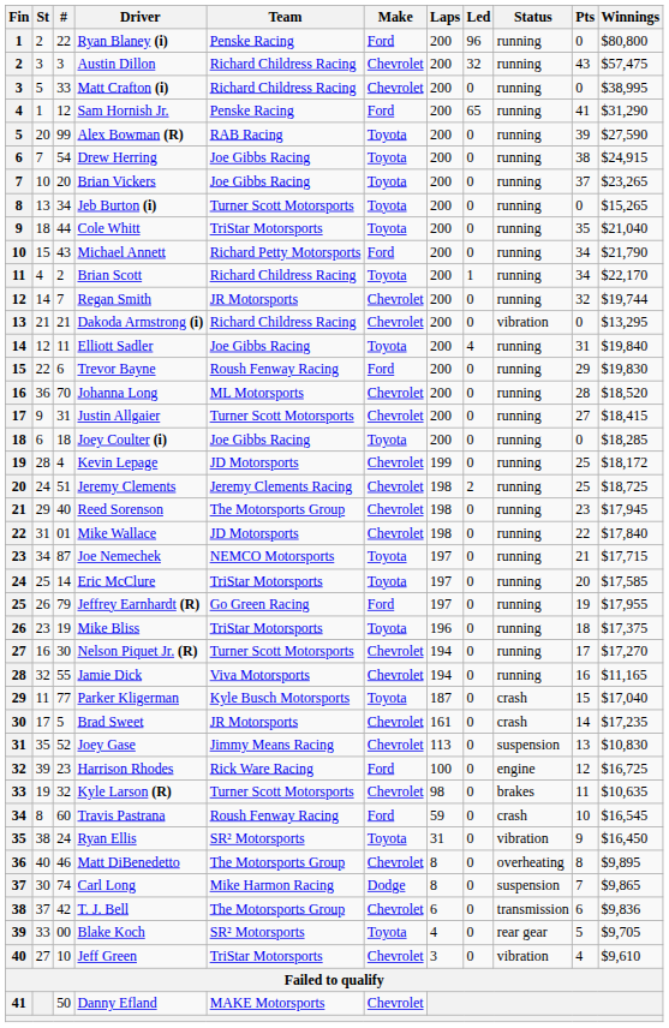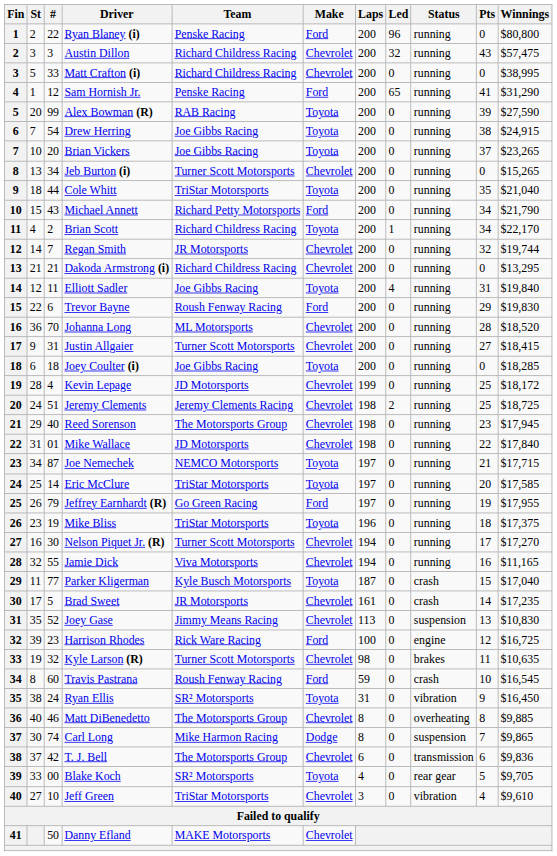 <table class="wikitable" style="font-size:95%">
 <tr>
 <th>Fin</th>
 <th>St</th>
 <th>#</th>
 <th>Driver</th>
 <th>Team</th>
 <th>Make</th>
 <th>Laps</th>
 <th>Led</th>
 <th>Status</th>
 <th>Pts</th>
 <th>Winnings</th>
 </tr>
 <tr>
 <th>1</th>
 <td>2</td>
 <td>22</td>
 <td><a href='#'>Ryan Blaney</a> <strong>(i)</strong></td>
 <td><a href='#'>Penske Racing</a></td>
 <td><a href='#'>Ford</a></td>
 <td>200</td>
 <td>96</td>
 <td>running</td>
 <td>0</td>
 <td>$80,800</td>
 </tr>
 <tr>
 <th>2</th>
 <td>3</td>
 <td>3</td>
 <td><a href='#'>Austin Dillon</a></td>
 <td><a href='#'>Richard Childress Racing</a></td>
 <td><a href='#'>Chevrolet</a></td>
 <td>200</td>
 <td>32</td>
 <td>running</td>
 <td>43</td>
 <td>$57,475</td>
 </tr>
 <tr>
 <th>3</th>
 <td>5</td>
 <td>33</td>
 <td><a href='#'>Matt Crafton</a> <strong>(i)</strong></td>
 <td><a href='#'>Richard Childress Racing</a></td>
 <td><a href='#'>Chevrolet</a></td>
 <td>200</td>
 <td>0</td>
 <td>running</td>
 <td>0</td>
 <td>$38,995</td>
 </tr>
 <tr>
 <th>4</th>
 <td>1</td>
 <td>12</td>
 <td><a href='#'>Sam Hornish Jr.</a></td>
 <td><a href='#'>Penske Racing</a></td>
 <td><a href='#'>Ford</a></td>
 <td>200</td>
 <td>65</td>
 <td>running</td>
 <td>41</td>
 <td>$31,290</td>
 </tr>
 <tr>
 <th>5</th>
 <td>20</td>
 <td>99</td>
 <td><a href='#'>Alex Bowman</a> <strong>(R)</strong></td>
 <td><a href='#'>RAB Racing</a></td>
 <td><a href='#'>Toyota</a></td>
 <td>200</td>
 <td>0</td>
 <td>running</td>
 <td>39</td>
 <td>$27,590</td>
 </tr>
 <tr>
 <th>6</th>
 <td>7</td>
 <td>54</td>
 <td><a href='#'>Drew Herring</a></td>
 <td><a href='#'>Joe Gibbs Racing</a></td>
 <td><a href='#'>Toyota</a></td>
 <td>200</td>
 <td>0</td>
 <td>running</td>
 <td>38</td>
 <td>$24,915</td>
 </tr>
 <tr>
 <th>7</th>
 <td>10</td>
 <td>20</td>
 <td><a href='#'>Brian Vickers</a></td>
 <td><a href='#'>Joe Gibbs Racing</a></td>
 <td><a href='#'>Toyota</a></td>
 <td>200</td>
 <td>0</td>
 <td>running</td>
 <td>37</td>
 <td>$23,265</td>
 </tr>
 <tr>
 <th>8</th>
 <td>13</td>
 <td>34</td>
 <td><a href='#'>Jeb Burton</a> <strong>(i)</strong></td>
 <td><a href='#'>Turner Scott Motorsports</a></td>
-<td><a href='#'>Toyota</a></td>
+<td><a href='#'>Chevrolet</a></td>
 <td>200</td>
 <td>0</td>
 <td>running</td>
 <td>0</td>
 <td>$15,265</td>
 </tr>
 <tr>
 <th>9</th>
 <td>18</td>
 <td>44</td>
 <td><a href='#'>Cole Whitt</a></td>
 <td><a href='#'>TriStar Motorsports</a></td>
 <td><a href='#'>Toyota</a></td>
 <td>200</td>
 <td>0</td>
 <td>running</td>
 <td>35</td>
 <td>$21,040</td>
 </tr>
 <tr>
 <th>10</th>
 <td>15</td>
 <td>43</td>
 <td><a href='#'>Michael Annett</a></td>
 <td><a href='#'>Richard Petty Motorsports</a></td>
 <td><a href='#'>Ford</a></td>
 <td>200</td>
 <td>0</td>
 <td>running</td>
 <td>34</td>
 <td>$21,790</td>
 </tr>
 <tr>
 <th>11</th>
 <td>4</td>
 <td>2</td>
 <td><a href='#'>Brian Scott</a></td>
 <td><a href='#'>Richard Childress Racing</a></td>
 <td><a href='#'>Toyota</a></td>
 <td>200</td>
 <td>1</td>
 <td>running</td>
 <td>34</td>
 <td>$22,170</td>
 </tr>
 <tr>
 <th>12</th>
 <td>14</td>
 <td>7</td>
 <td><a href='#'>Regan Smith</a></td>
 <td><a href='#'>JR Motorsports</a></td>
 <td><a href='#'>Chevrolet</a></td>
 <td>200</td>
 <td>0</td>
 <td>running</td>
 <td>32</td>
 <td>$19,744</td>
 </tr>
 <tr>
 <th>13</th>
 <td>21</td>
 <td>21</td>
 <td><a href='#'>Dakoda Armstrong</a> <strong>(i)</strong></td>
 <td><a href='#'>Richard Childress Racing</a></td>
 <td><a href='#'>Chevrolet</a></td>
 <td>200</td>
 <td>0</td>
-<td>vibration</td>
+<td>running</td>
 <td>0</td>
 <td>$13,295</td>
 </tr>
 <tr>
 <th>14</th>
 <td>12</td>
 <td>11</td>
 <td><a href='#'>Elliott Sadler</a></td>
 <td><a href='#'>Joe Gibbs Racing</a></td>
 <td><a href='#'>Toyota</a></td>
 <td>200</td>
 <td>4</td>
 <td>running</td>
 <td>31</td>
 <td>$19,840</td>
 </tr>
 <tr>
 <th>15</th>
 <td>22</td>
 <td>6</td>
 <td><a href='#'>Trevor Bayne</a></td>
 <td><a href='#'>Roush Fenway Racing</a></td>
 <td><a href='#'>Ford</a></td>
 <td>200</td>
 <td>0</td>
 <td>running</td>
 <td>29</td>
 <td>$19,830</td>
 </tr>
 <tr>
 <th>16</th>
 <td>36</td>
 <td>70</td>
 <td><a href='#'>Johanna Long</a></td>
 <td><a href='#'>ML Motorsports</a></td>
 <td><a href='#'>Chevrolet</a></td>
 <td>200</td>
 <td>0</td>
 <td>running</td>
 <td>28</td>
 <td>$18,520</td>
 </tr>
 <tr>
 <th>17</th>
 <td>9</td>
 <td>31</td>
 <td><a href='#'>Justin Allgaier</a></td>
 <td><a href='#'>Turner Scott Motorsports</a></td>
 <td><a href='#'>Chevrolet</a></td>
 <td>200</td>
 <td>0</td>
 <td>running</td>
 <td>27</td>
 <td>$18,415</td>
 </tr>
 <tr>
 <th>18</th>
 <td>6</td>
 <td>18</td>
 <td><a href='#'>Joey Coulter</a> <strong>(i)</strong></td>
 <td><a href='#'>Joe Gibbs Racing</a></td>
 <td><a href='#'>Toyota</a></td>
 <td>200</td>
 <td>0</td>
 <td>running</td>
 <td>0</td>
 <td>$18,285</td>
 </tr>
 <tr>
 <th>19</th>
 <td>28</td>
 <td>4</td>
 <td><a href='#'>Kevin Lepage</a></td>
 <td><a href='#'>JD Motorsports</a></td>
 <td><a href='#'>Chevrolet</a></td>
 <td>199</td>
 <td>0</td>
 <td>running</td>
 <td>25</td>
 <td>$18,172</td>
 </tr>
 <tr>
 <th>20</th>
 <td>24</td>
 <td>51</td>
 <td><a href='#'>Jeremy Clements</a></td>
 <td><a href='#'>Jeremy Clements Racing</a></td>
 <td><a href='#'>Chevrolet</a></td>
 <td>198</td>
 <td>2</td>
 <td>running</td>
 <td>25</td>
 <td>$18,725</td>
 </tr>
 <tr>
 <th>21</th>
 <td>29</td>
 <td>40</td>
 <td><a href='#'>Reed Sorenson</a></td>
 <td><a href='#'>The Motorsports Group</a></td>
 <td><a href='#'>Chevrolet</a></td>
 <td>198</td>
 <td>0</td>
 <td>running</td>
 <td>23</td>
 <td>$17,945</td>
 </tr>
 <tr>
 <th>22</th>
 <td>31</td>
 <td>01</td>
 <td><a href='#'>Mike Wallace</a></td>
 <td><a href='#'>JD Motorsports</a></td>
 <td><a href='#'>Chevrolet</a></td>
 <td>198</td>
 <td>0</td>
 <td>running</td>
 <td>22</td>
 <td>$17,840</td>
 </tr>
 <tr>
 <th>23</th>
 <td>34</td>
 <td>87</td>
 <td><a href='#'>Joe Nemechek</a></td>
 <td><a href='#'>NEMCO Motorsports</a></td>
 <td><a href='#'>Toyota</a></td>
 <td>197</td>
 <td>0</td>
 <td>running</td>
 <td>21</td>
 <td>$17,715</td>
 </tr>
 <tr>
 <th>24</th>
 <td>25</td>
 <td>14</td>
 <td><a href='#'>Eric McClure</a></td>
 <td><a href='#'>TriStar Motorsports</a></td>
 <td><a href='#'>Toyota</a></td>
 <td>197</td>
 <td>0</td>
 <td>running</td>
 <td>20</td>
 <td>$17,585</td>
 </tr>
 <tr>
 <th>25</th>
 <td>26</td>
 <td>79</td>
 <td><a href='#'>Jeffrey Earnhardt</a> <strong>(R)</strong></td>
 <td><a href='#'>Go Green Racing</a></td>
 <td><a href='#'>Ford</a></td>
 <td>197</td>
 <td>0</td>
 <td>running</td>
 <td>19</td>
 <td>$17,955</td>
 </tr>
 <tr>
 <th>26</th>
 <td>23</td>
 <td>19</td>
 <td><a href='#'>Mike Bliss</a></td>
 <td><a href='#'>TriStar Motorsports</a></td>
 <td><a href='#'>Toyota</a></td>
 <td>196</td>
 <td>0</td>
 <td>running</td>
 <td>18</td>
 <td>$17,375</td>
 </tr>
 <tr>
 <th>27</th>
 <td>16</td>
 <td>30</td>
 <td><a href='#'>Nelson Piquet Jr.</a> <strong>(R)</strong></td>
 <td><a href='#'>Turner Scott Motorsports</a></td>
 <td><a href='#'>Chevrolet</a></td>
 <td>194</td>
 <td>0</td>
 <td>running</td>
 <td>17</td>
 <td>$17,270</td>
 </tr>
 <tr>
 <th>28</th>
 <td>32</td>
 <td>55</td>
 <td><a href='#'>Jamie Dick</a></td>
 <td><a href='#'>Viva Motorsports</a></td>
 <td><a href='#'>Chevrolet</a></td>
 <td>194</td>
 <td>0</td>
 <td>running</td>
 <td>16</td>
 <td>$11,165</td>
 </tr>
 <tr>
 <th>29</th>
 <td>11</td>
 <td>77</td>
 <td><a href='#'>Parker Kligerman</a></td>
 <td><a href='#'>Kyle Busch Motorsports</a></td>
 <td><a href='#'>Toyota</a></td>
 <td>187</td>
 <td>0</td>
 <td>crash</td>
 <td>15</td>
 <td>$17,040</td>
 </tr>
 <tr>
 <th>30</th>
 <td>17</td>
 <td>5</td>
 <td><a href='#'>Brad Sweet</a></td>
 <td><a href='#'>JR Motorsports</a></td>
 <td><a href='#'>Chevrolet</a></td>
 <td>161</td>
 <td>0</td>
 <td>crash</td>
 <td>14</td>
 <td>$17,235</td>
 </tr>
 <tr>
 <th>31</th>
 <td>35</td>
 <td>52</td>
 <td><a href='#'>Joey Gase</a></td>
 <td><a href='#'>Jimmy Means Racing</a></td>
 <td><a href='#'>Chevrolet</a></td>
 <td>113</td>
 <td>0</td>
 <td>suspension</td>
 <td>13</td>
 <td>$10,830</td>
 </tr>
 <tr>
 <th>32</th>
 <td>39</td>
 <td>23</td>
 <td><a href='#'>Harrison Rhodes</a></td>
 <td><a href='#'>Rick Ware Racing</a></td>
 <td><a href='#'>Ford</a></td>
 <td>100</td>
 <td>0</td>
 <td>engine</td>
 <td>12</td>
 <td>$16,725</td>
 </tr>
 <tr>
 <th>33</th>
 <td>19</td>
 <td>32</td>
 <td><a href='#'>Kyle Larson</a> <strong>(R)</strong></td>
 <td><a href='#'>Turner Scott Motorsports</a></td>
 <td><a href='#'>Chevrolet</a></td>
 <td>98</td>
 <td>0</td>
 <td>brakes</td>
 <td>11</td>
 <td>$10,635</td>
 </tr>
 <tr>
 <th>34</th>
 <td>8</td>
 <td>60</td>
 <td><a href='#'>Travis Pastrana</a></td>
 <td><a href='#'>Roush Fenway Racing</a></td>
 <td><a href='#'>Ford</a></td>
 <td>59</td>
 <td>0</td>
 <td>crash</td>
 <td>10</td>
 <td>$16,545</td>
 </tr>
 <tr>
 <th>35</th>
 <td>38</td>
 <td>24</td>
 <td><a href='#'>Ryan Ellis</a></td>
 <td><a href='#'>SR² Motorsports</a></td>
 <td><a href='#'>Toyota</a></td>
 <td>31</td>
 <td>0</td>
 <td>vibration</td>
 <td>9</td>
 <td>$16,450</td>
 </tr>
 <tr>
 <th>36</th>
 <td>40</td>
 <td>46</td>
 <td><a href='#'>Matt DiBenedetto</a></td>
 <td><a href='#'>The Motorsports Group</a></td>
 <td><a href='#'>Chevrolet</a></td>
 <td>8</td>
 <td>0</td>
 <td>overheating</td>
 <td>8</td>
-<td>$9,895</td>
+<td>$9,885</td>
 </tr>
 <tr>
 <th>37</th>
 <td>30</td>
 <td>74</td>
 <td><a href='#'>Carl Long</a></td>
 <td><a href='#'>Mike Harmon Racing</a></td>
 <td><a href='#'>Dodge</a></td>
 <td>8</td>
 <td>0</td>
 <td>suspension</td>
 <td>7</td>
 <td>$9,865</td>
 </tr>
 <tr>
 <th>38</th>
 <td>37</td>
 <td>42</td>
 <td><a href='#'>T. J. Bell</a></td>
 <td><a href='#'>The Motorsports Group</a></td>
 <td><a href='#'>Chevrolet</a></td>
 <td>6</td>
 <td>0</td>
 <td>transmission</td>
 <td>6</td>
 <td>$9,836</td>
 </tr>
 <tr>
 <th>39</th>
 <td>33</td>
 <td>00</td>
 <td><a href='#'>Blake Koch</a></td>
 <td><a href='#'>SR² Motorsports</a></td>
 <td><a href='#'>Toyota</a></td>
 <td>4</td>
 <td>0</td>
 <td>rear gear</td>
 <td>5</td>
 <td>$9,705</td>
 </tr>
 <tr>
 <th>40</th>
 <td>27</td>
 <td>10</td>
 <td><a href='#'>Jeff Green</a></td>
 <td><a href='#'>TriStar Motorsports</a></td>
 <td><a href='#'>Chevrolet</a></td>
 <td>3</td>
 <td>0</td>
 <td>vibration</td>
 <td>4</td>
 <td>$9,610</td>
 </tr>
 <tr>
 <th colspan="11">Failed to qualify</th>
 </tr>
 <tr>
 <th>41</th>
 <th></th>
 <td>50</td>
 <td><a href='#'>Danny Efland</a></td>
 <td><a href='#'>MAKE Motorsports</a></td>
 <td><a href='#'>Chevrolet</a></td>
 <th colspan="5"></th>
 </tr>
 <tr>
 <th colspan="11"></th>
 </tr>
 </table>
